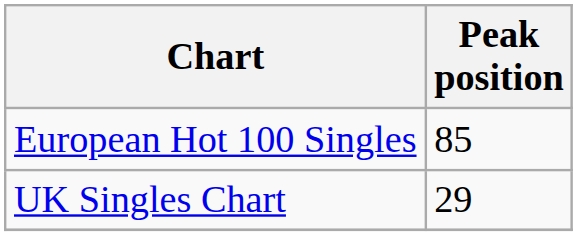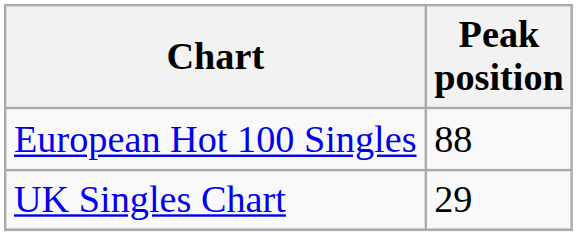 <table class="wikitable">
 <tr>
 <th>Chart</th>
 <th>Peak<br>position</th>
 </tr>
 <tr>
 <td><a href='#'>European Hot 100 Singles</a></td>
-<td>85</td>
+<td>88</td>
 </tr>
 <tr>
 <td><a href='#'>UK Singles Chart</a></td>
 <td>29</td>
 </tr>
 <tr>
 </tr>
 </table>
